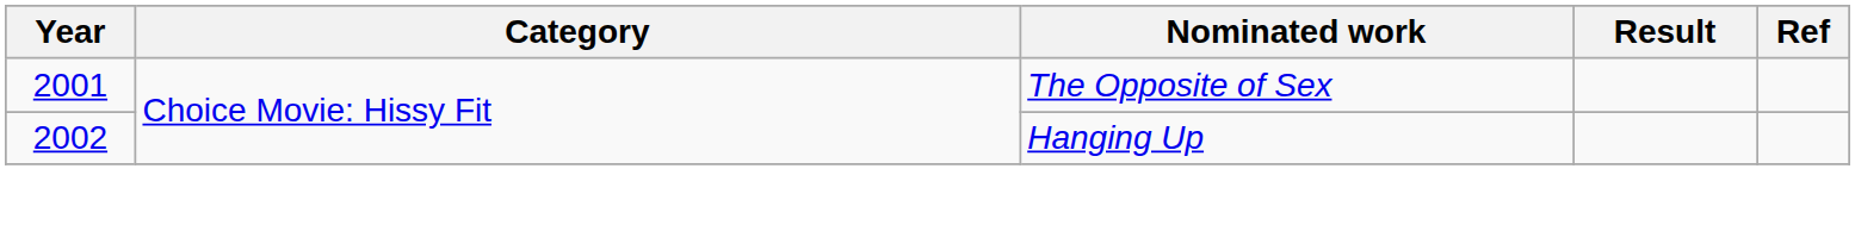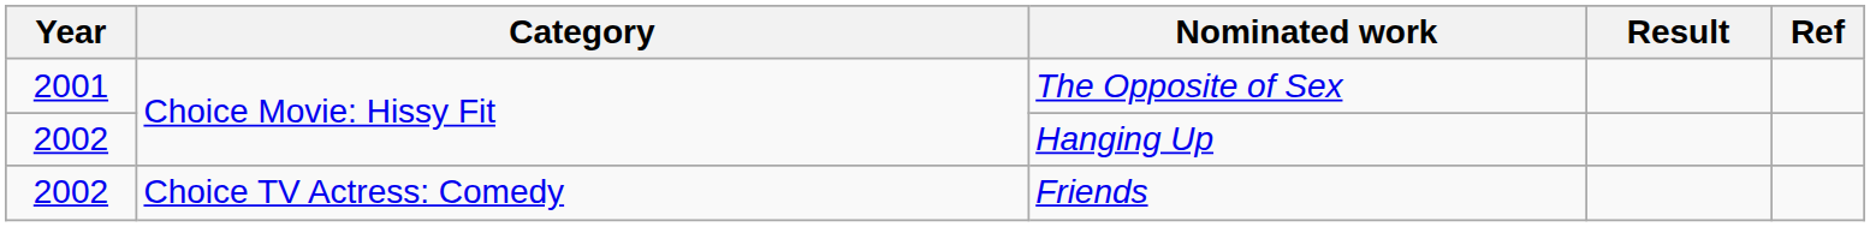 <table class="wikitable" width="100%">
 <tr>
 <th width="7%">Year</th>
 <th width="48%">Category</th>
 <th width="30%">Nominated work</th>
 <th width="10%">Result</th>
 <th width="5%">Ref</th>
 </tr>
 <tr>
 <td align="center"><a href='#'>2001</a></td>
 <td rowspan="2"><a href='#'>Choice Movie: Hissy Fit</a></td>
 <td><em><a href='#'>The Opposite of Sex</a></em></td>
 <td></td>
 <td align="center"></td>
 </tr>
 <tr>
 <td align="center"><a href='#'>2002</a></td>
 <td><em><a href='#'>Hanging Up</a></em></td>
 <td></td>
 <td align="center"></td>
 </tr>
+<tr>
+<td align="center"><a href='#'>2002</a></td>
+<td><a href='#'>Choice TV Actress: Comedy</a></td>
+<td><em><a href='#'>Friends</a></em></td>
+<td></td>
+<td align="center"></td>
+</tr>
 </table>
